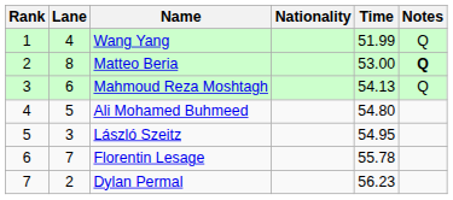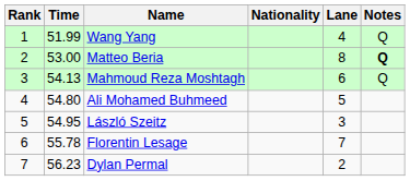 <table class="wikitable sortable" style="text-align:center">
 <tr>
 <th>Rank</th>
-<th>Lane</th>
+<th>Time</th>
 <th>Name</th>
 <th>Nationality</th>
-<th>Time</th>
+<th>Lane</th>
 <th>Notes</th>
 </tr>
 <tr bgcolor=ccffcc>
 <td>1</td>
-<td>4</td>
+<td>51.99</td>
 <td align=left><a href='#'>Wang Yang</a></td>
 <td align=left></td>
-<td>51.99</td>
+<td>4</td>
 <td>Q </td>
 </tr>
 <tr bgcolor=ccffcc>
 <td>2</td>
-<td>8</td>
+<td>53.00</td>
 <td align=left><a href='#'>Matteo Beria</a></td>
 <td align=left></td>
-<td>53.00</td>
+<td>8</td>
 <td><strong>Q </strong></td>
 </tr>
 <tr bgcolor=ccffcc>
 <td>3</td>
-<td>6</td>
+<td>54.13</td>
 <td align=left><a href='#'>Mahmoud Reza Moshtagh</a></td>
 <td align=left></td>
-<td>54.13</td>
+<td>6</td>
 <td>Q </td>
 </tr>
 <tr>
 <td>4</td>
-<td>5</td>
+<td>54.80</td>
 <td align=left><a href='#'>Ali Mohamed Buhmeed</a></td>
 <td align=left></td>
-<td>54.80</td>
+<td>5</td>
 <td></td>
 </tr>
 <tr>
 <td>5</td>
-<td>3</td>
+<td>54.95</td>
 <td align=left><a href='#'>László Szeitz</a></td>
 <td align=left></td>
-<td>54.95</td>
+<td>3</td>
 <td></td>
 </tr>
 <tr>
 <td>6</td>
-<td>7</td>
+<td>55.78</td>
 <td align=left><a href='#'>Florentin Lesage</a></td>
 <td align=left></td>
-<td>55.78</td>
+<td>7</td>
 <td></td>
 </tr>
 <tr>
 <td>7</td>
-<td>2</td>
+<td>56.23</td>
 <td align=left><a href='#'>Dylan Permal</a></td>
 <td align=left></td>
-<td>56.23</td>
+<td>2</td>
 <td></td>
 </tr>
 </table>
